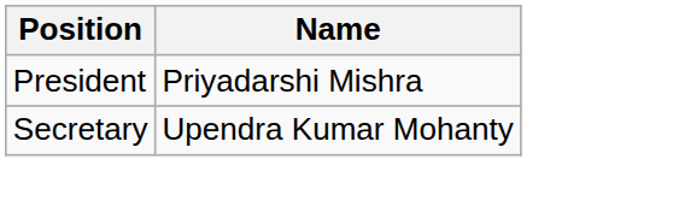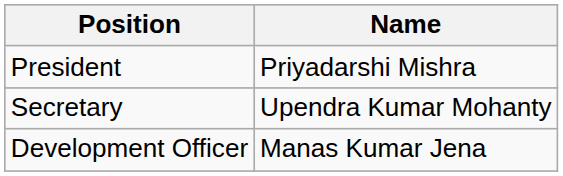 <table class="wikitable">
 <tr>
 <th>Position</th>
 <th>Name</th>
 </tr>
 <tr>
 <td>President</td>
 <td> Priyadarshi Mishra</td>
 </tr>
 <tr>
 <td>Secretary</td>
 <td> Upendra Kumar Mohanty</td>
 </tr>
+<tr>
+<td>Development Officer</td>
+<td> Manas Kumar Jena</td>
+</tr>
 </table>
